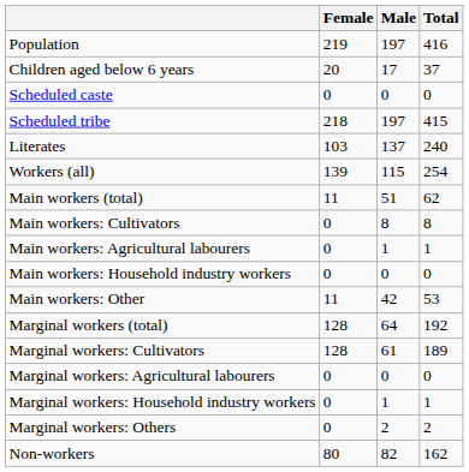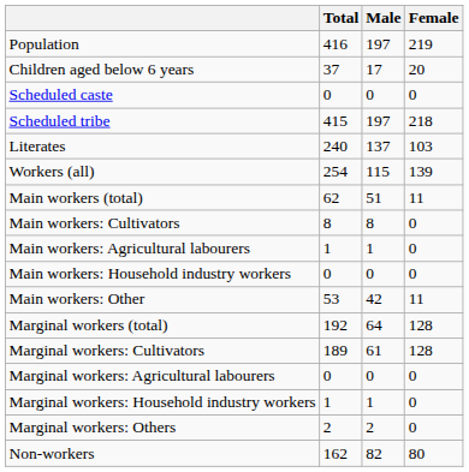 <table class="wikitable sortable">
 <tr>
 <th></th>
+<th>Total</th>
+<th>Male</th>
 <th>Female</th>
-<th>Male</th>
-<th>Total</th>
 </tr>
 <tr>
 <td>Population</td>
+<td>416</td>
+<td>197</td>
 <td>219</td>
-<td>197</td>
-<td>416</td>
 </tr>
 <tr>
 <td>Children aged below 6 years</td>
+<td>37</td>
+<td>17</td>
 <td>20</td>
-<td>17</td>
-<td>37</td>
 </tr>
 <tr>
 <td><a href='#'>Scheduled caste</a></td>
 <td>0</td>
 <td>0</td>
 <td>0</td>
 </tr>
 <tr>
 <td><a href='#'>Scheduled tribe</a></td>
+<td>415</td>
+<td>197</td>
 <td>218</td>
-<td>197</td>
-<td>415</td>
 </tr>
 <tr>
 <td>Literates</td>
+<td>240</td>
+<td>137</td>
 <td>103</td>
-<td>137</td>
-<td>240</td>
 </tr>
 <tr>
 <td>Workers (all)</td>
+<td>254</td>
+<td>115</td>
 <td>139</td>
-<td>115</td>
-<td>254</td>
 </tr>
 <tr>
 <td>Main workers (total)</td>
+<td>62</td>
+<td>51</td>
 <td>11</td>
-<td>51</td>
-<td>62</td>
 </tr>
 <tr>
 <td>Main workers: Cultivators</td>
-<td>0</td>
 <td>8</td>
 <td>8</td>
+<td>0</td>
 </tr>
 <tr>
 <td>Main workers: Agricultural labourers</td>
-<td>0</td>
 <td>1</td>
 <td>1</td>
+<td>0</td>
 </tr>
 <tr>
 <td>Main workers: Household industry workers</td>
 <td>0</td>
 <td>0</td>
 <td>0</td>
 </tr>
 <tr>
 <td>Main workers: Other</td>
+<td>53</td>
+<td>42</td>
 <td>11</td>
-<td>42</td>
-<td>53</td>
 </tr>
 <tr>
 <td>Marginal workers (total)</td>
+<td>192</td>
+<td>64</td>
 <td>128</td>
-<td>64</td>
-<td>192</td>
 </tr>
 <tr>
 <td>Marginal workers: Cultivators</td>
+<td>189</td>
+<td>61</td>
 <td>128</td>
-<td>61</td>
-<td>189</td>
 </tr>
 <tr>
 <td>Marginal workers: Agricultural labourers</td>
 <td>0</td>
 <td>0</td>
 <td>0</td>
 </tr>
 <tr>
 <td>Marginal workers: Household industry workers</td>
-<td>0</td>
 <td>1</td>
 <td>1</td>
+<td>0</td>
 </tr>
 <tr>
 <td>Marginal workers: Others</td>
-<td>0</td>
 <td>2</td>
 <td>2</td>
+<td>0</td>
 </tr>
 <tr>
 <td>Non-workers</td>
+<td>162</td>
+<td>82</td>
 <td>80</td>
-<td>82</td>
-<td>162</td>
 </tr>
 </table>
